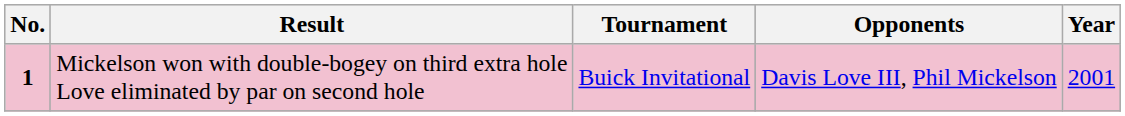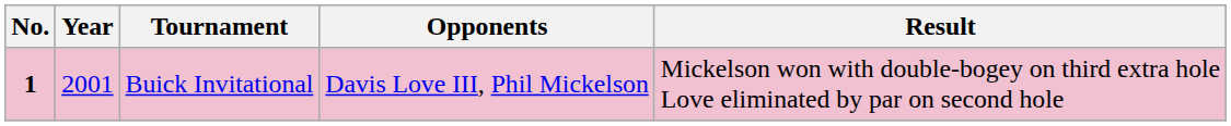 <table class="wikitable" style="font-size:95%;">
 <tr>
 <th>No.</th>
-<th>Result</th>
+<th>Year</th>
 <th>Tournament</th>
 <th>Opponents</th>
-<th>Year</th>
+<th>Result</th>
 </tr>
 <tr style="background:#F2C1D1;">
 <td align=center><strong>1</strong></td>
-<td>Mickelson won with double-bogey on third extra hole<br>Love eliminated by par on second hole</td>
+<td><a href='#'>2001</a></td>
 <td><a href='#'>Buick Invitational</a></td>
 <td> <a href='#'>Davis Love III</a>,  <a href='#'>Phil Mickelson</a></td>
-<td><a href='#'>2001</a></td>
+<td>Mickelson won with double-bogey on third extra hole<br>Love eliminated by par on second hole</td>
 </tr>
 </table>
